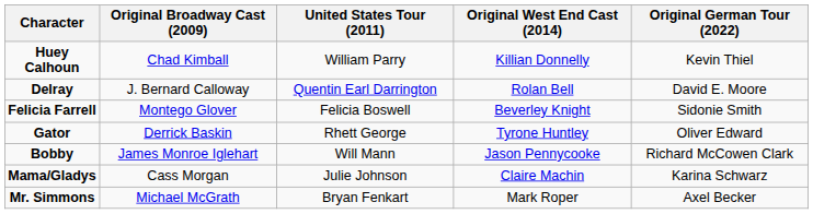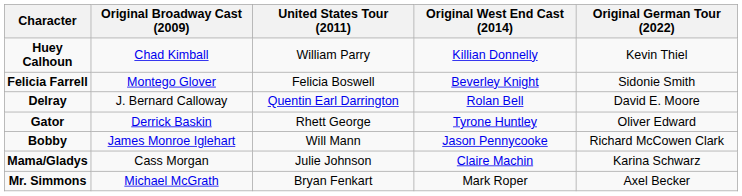 <table class="wikitable"  style = "text-align:center;">
 <tr>
 <th width="100">Character</th>
 <th width="200">Original Broadway Cast<br>(2009)</th>
 <th width="200">United States Tour<br>(2011)</th>
 <th width="200">Original West End Cast<br>(2014)</th>
 <th width="200">Original German Tour <br>(2022)</th>
 </tr>
 <tr>
 <td><strong>Huey Calhoun</strong></td>
 <td><a href='#'>Chad Kimball</a></td>
 <td>William Parry</td>
 <td><a href='#'>Killian Donnelly</a></td>
 <td>Kevin Thiel</td>
 </tr>
 <tr>
+<td><strong>Felicia Farrell</strong></td>
+<td><a href='#'>Montego Glover</a></td>
+<td>Felicia Boswell</td>
+<td><a href='#'>Beverley Knight</a></td>
+<td>Sidonie Smith</td>
+</tr>
+<tr>
 <td><strong>Delray</strong></td>
 <td>J. Bernard Calloway</td>
 <td><a href='#'>Quentin Earl Darrington</a></td>
 <td><a href='#'>Rolan Bell</a></td>
 <td>David E. Moore</td>
-</tr>
-<tr>
-<td><strong>Felicia Farrell</strong></td>
-<td><a href='#'>Montego Glover</a></td>
-<td>Felicia Boswell</td>
-<td><a href='#'>Beverley Knight</a></td>
-<td>Sidonie Smith</td>
 </tr>
 <tr>
 <td><strong>Gator</strong></td>
 <td><a href='#'>Derrick Baskin</a></td>
 <td>Rhett George</td>
 <td><a href='#'>Tyrone Huntley</a></td>
 <td>Oliver Edward</td>
 </tr>
 <tr>
 <td><strong>Bobby</strong></td>
 <td><a href='#'>James Monroe Iglehart</a></td>
 <td>Will Mann</td>
 <td><a href='#'>Jason Pennycooke</a></td>
 <td>Richard McCowen Clark</td>
 </tr>
 <tr>
 <td><strong>Mama/Gladys</strong></td>
 <td>Cass Morgan</td>
 <td>Julie Johnson</td>
 <td><a href='#'>Claire Machin</a></td>
 <td>Karina Schwarz</td>
 </tr>
 <tr>
 <td><strong>Mr. Simmons</strong></td>
 <td><a href='#'>Michael McGrath</a></td>
 <td>Bryan Fenkart</td>
 <td>Mark Roper</td>
 <td>Axel Becker</td>
 </tr>
 </table>
